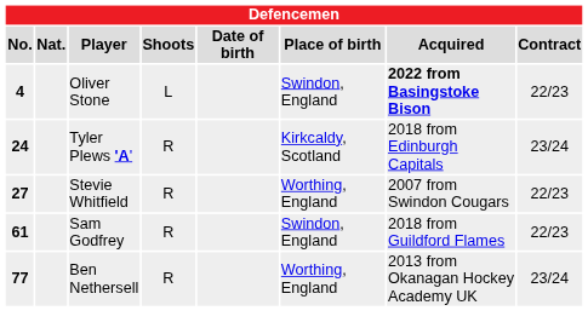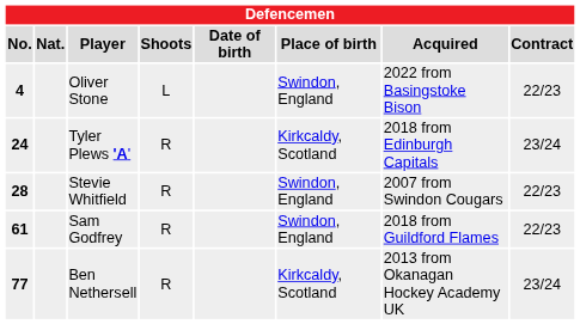 <table class="toccolours"  style="width:97%; clear:both; margin:1.5em auto; text-align:center;">
 <tr>
 <th colspan="11" style="background:#ed1c24; color:#FFFFFF;">Defencemen</th>
 </tr>
 <tr style="background:#ddd;">
 <th width=5%>No.</th>
 <th width=5%>Nat.</th>
 <th !width=22%>Player</th>
 <th width=7%>Shoots</th>
 <th width=16%>Date of birth</th>
 <th width=20%>Place of birth</th>
 <th width=24%>Acquired</th>
 <td><strong>Contract</strong></td>
 </tr>
 <tr style="background:#eee;">
 <td><strong>4</strong></td>
 <td></td>
 <td align=left>Oliver Stone</td>
 <td>L</td>
 <td align=left></td>
 <td align=left><a href='#'>Swindon</a>, England</td>
-<td align=left><strong>2022 from <a href='#'>Basingstoke Bison</a></strong></td>
+<td align=left>2022 from <a href='#'>Basingstoke Bison</a></td>
 <td>22/23</td>
 </tr>
 <tr style="background:#eee;">
 <td><strong>24</strong></td>
 <td></td>
 <td align=left>Tyler Plews <a href='#'><strong>'A</strong>'</a></td>
 <td>R</td>
 <td align=left></td>
 <td align=left><a href='#'>Kirkcaldy</a>, Scotland</td>
 <td align=left>2018 from <a href='#'>Edinburgh Capitals</a></td>
 <td>23/24</td>
 </tr>
 <tr style="background:#eee;">
-<td><strong>27</strong></td>
+<td><strong>28</strong></td>
 <td></td>
 <td align=left>Stevie Whitfield</td>
 <td>R</td>
 <td align=left></td>
-<td align=left><a href='#'>Worthing</a>, England</td>
+<td align=left><a href='#'>Swindon</a>, England</td>
 <td align=left>2007 from Swindon Cougars</td>
 <td>22/23</td>
 </tr>
 <tr style="background:#eee;">
 <td><strong>61</strong></td>
 <td></td>
 <td align=left>Sam Godfrey</td>
 <td>R</td>
 <td align=left></td>
 <td align=left><a href='#'>Swindon</a>, England</td>
 <td align=left>2018 from <a href='#'>Guildford Flames</a></td>
 <td>22/23</td>
 </tr>
 <tr style="background:#eee;">
 <td><strong>77</strong></td>
 <td></td>
 <td align=left>Ben Nethersell</td>
 <td>R</td>
 <td align=left></td>
-<td align=left><a href='#'>Worthing</a>, England</td>
+<td align=left><a href='#'>Kirkcaldy</a>, Scotland</td>
 <td align=left>2013 from Okanagan Hockey Academy UK</td>
 <td>23/24</td>
 </tr>
 </table>
